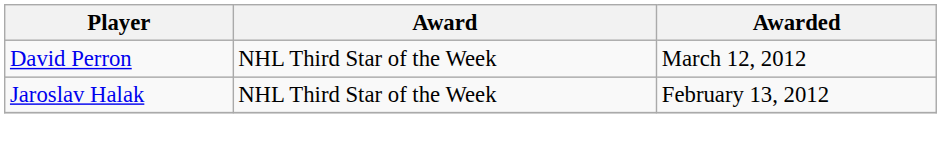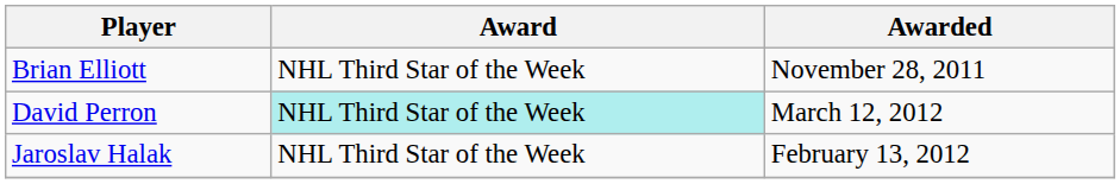 <table class="wikitable" width="52%">
 <tr>
 <th>Player</th>
 <th>Award</th>
 <th>Awarded</th>
 </tr>
 <tr>
+<td><a href='#'>Brian Elliott</a></td>
+<td>NHL Third Star of the Week</td>
+<td>November 28, 2011</td>
+</tr>
+<tr>
 <td><a href='#'>David Perron</a></td>
-<td>NHL Third Star of the Week</td>
+<td style="background: paleturquoise;">NHL Third Star of the Week</td>
 <td>March 12, 2012</td>
 </tr>
 <tr>
 <td><a href='#'>Jaroslav Halak</a></td>
 <td>NHL Third Star of the Week</td>
 <td>February 13, 2012</td>
 </tr>
 <tr>
 </tr>
 </table>
